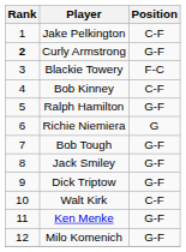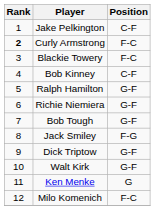 <table class="wikitable" style="text-align: center;">
 <tr>
 <th>Rank</th>
 <th>Player</th>
 <th>Position</th>
 </tr>
 <tr>
 <td>1</td>
 <td>Jake Pelkington</td>
 <td>C-F</td>
 </tr>
 <tr>
 <td><strong>2</strong></td>
 <td>Curly Armstrong</td>
-<td>G-F</td>
+<td>F-C<br></td>
 </tr>
 <tr>
 <td>3</td>
 <td>Blackie Towery</td>
 <td>F-C</td>
 </tr>
 <tr>
 <td>4</td>
 <td>Bob Kinney</td>
 <td>C-F</td>
 </tr>
 <tr>
 <td>5</td>
 <td>Ralph Hamilton</td>
 <td>G-F</td>
 </tr>
 <tr>
 <td>6</td>
 <td>Richie Niemiera</td>
-<td>G</td>
+<td>G-F</td>
 </tr>
 <tr>
 <td>7</td>
 <td>Bob Tough</td>
 <td>G-F</td>
 </tr>
 <tr>
 <td>8</td>
 <td>Jack Smiley</td>
-<td>G-F</td>
+<td>F-G</td>
 </tr>
 <tr>
 <td>9</td>
 <td>Dick Triptow</td>
 <td>G-F</td>
 </tr>
 <tr>
 <td>10</td>
 <td>Walt Kirk</td>
-<td>C-F</td>
+<td>G-F</td>
 </tr>
 <tr>
 <td>11</td>
 <td><a href='#'>Ken Menke</a></td>
-<td>G-F</td>
+<td>G</td>
 </tr>
 <tr>
 <td>12</td>
 <td>Milo Komenich</td>
-<td>G-F</td>
+<td>F-C<br></td>
 </tr>
 <tr>
 </tr>
 </table>
